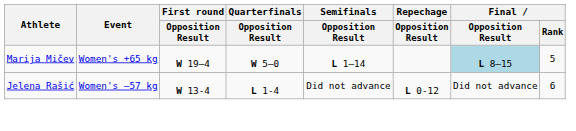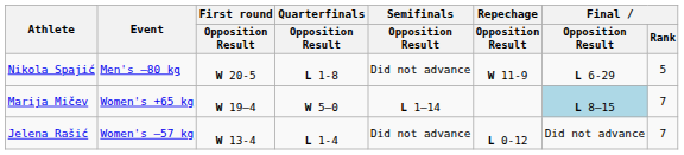 <table class="wikitable" style="font-size:90%;">
 <tr>
 <th rowspan=2>Athlete</th>
 <th rowspan=2>Event</th>
 <th>First round</th>
 <th>Quarterfinals</th>
 <th>Semifinals</th>
 <th>Repechage</th>
 <th colspan=2>Final / </th>
 </tr>
 <tr style="font-size:95%">
 <th>Opposition<br>Result</th>
 <th>Opposition<br>Result</th>
 <th>Opposition<br>Result</th>
 <th>Opposition<br>Result</th>
 <th>Opposition<br>Result</th>
 <th>Rank</th>
 </tr>
 <tr align=center>
+<td align=left><a href='#'>Nikola Spajić</a></td>
+<td align=left><a href='#'>Men's –80 kg</a></td>
+<td><br><strong>W</strong> 20-5</td>
+<td><br><strong>L</strong> 1-8</td>
+<td>Did not advance</td>
+<td><br><strong>W</strong> 11-9</td>
+<td><br><strong>L</strong> 6-29</td>
+<td>5</td>
+</tr>
+<tr align=center>
 <td align=left><a href='#'>Marija Mičev</a></td>
 <td align=left><a href='#'>Women's +65 kg</a></td>
 <td><br><strong>W</strong> 19–4</td>
 <td><br><strong>W</strong> 5–0</td>
 <td><br><strong>L</strong> 1–14</td>
 <td></td>
 <td style="background: lightblue;"><br><strong>L</strong> 8–15</td>
-<td>5</td>
+<td>7</td>
 </tr>
 <tr align=center>
 <td align=left><a href='#'>Jelena Rašić</a></td>
 <td align=left><a href='#'>Women's –57 kg</a></td>
 <td><br><strong>W</strong> 13-4</td>
 <td><br><strong>L</strong> 1-4</td>
 <td>Did not advance</td>
 <td><br><strong>L</strong> 0-12</td>
 <td>Did not advance</td>
-<td>6</td>
+<td>7</td>
 </tr>
 </table>
